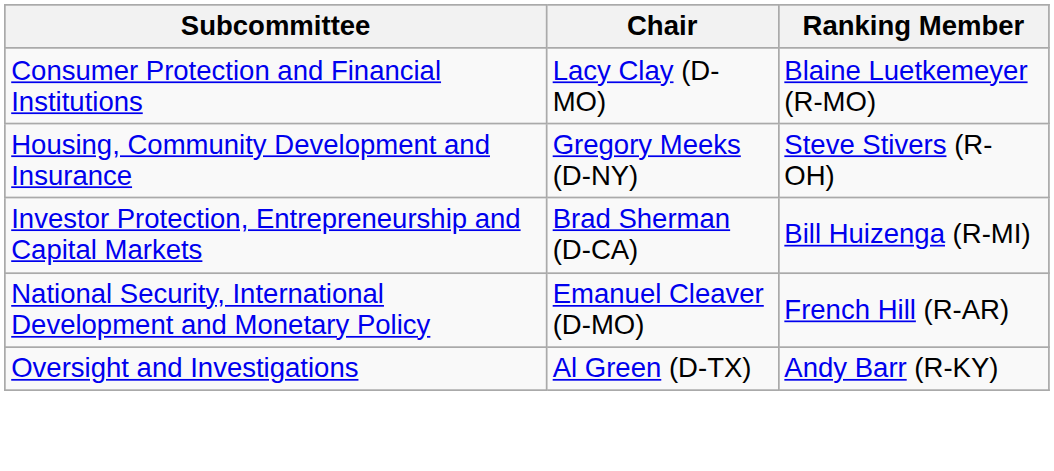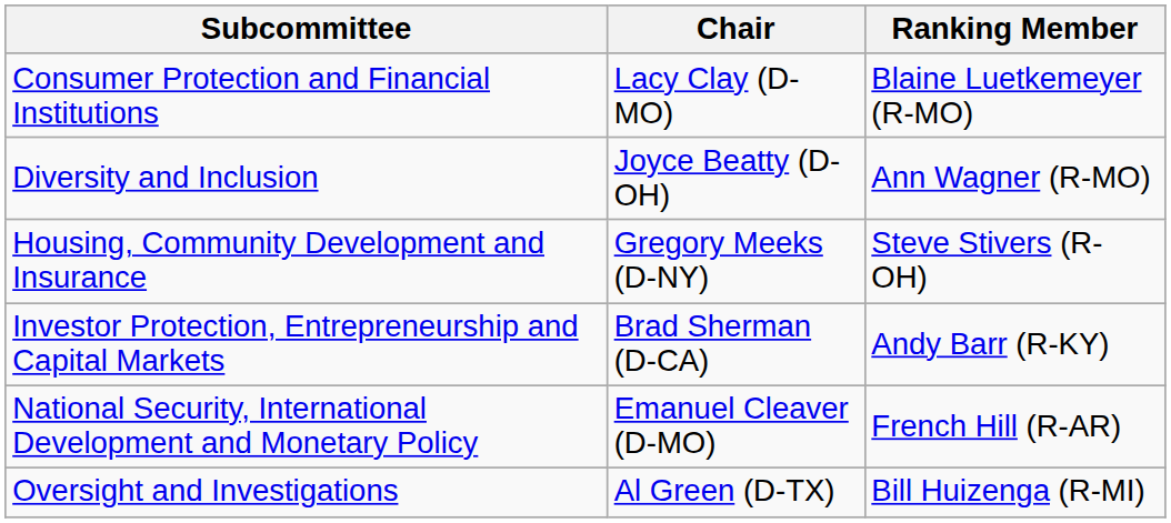 <table class="wikitable">
 <tr>
 <th>Subcommittee</th>
 <th>Chair</th>
 <th>Ranking Member</th>
 </tr>
 <tr>
 <td><a href='#'>Consumer Protection and Financial Institutions</a></td>
 <td><a href='#'>Lacy Clay</a> (D-MO)</td>
 <td><a href='#'>Blaine Luetkemeyer</a> (R-MO)</td>
 </tr>
 <tr>
+<td><a href='#'>Diversity and Inclusion</a></td>
+<td><a href='#'>Joyce Beatty</a> (D-OH)</td>
+<td><a href='#'>Ann Wagner</a> (R-MO)</td>
+</tr>
+<tr>
 <td><a href='#'>Housing, Community Development and Insurance</a></td>
 <td><a href='#'>Gregory Meeks</a> (D-NY)</td>
 <td><a href='#'>Steve Stivers</a> (R-OH)</td>
 </tr>
 <tr>
 <td><a href='#'>Investor Protection, Entrepreneurship and Capital Markets</a></td>
 <td><a href='#'>Brad Sherman</a> (D-CA)</td>
-<td><a href='#'>Bill Huizenga</a> (R-MI)</td>
+<td><a href='#'>Andy Barr</a> (R-KY)</td>
 </tr>
 <tr>
 <td><a href='#'>National Security, International Development and Monetary Policy</a></td>
 <td><a href='#'>Emanuel Cleaver</a> (D-MO)</td>
 <td><a href='#'>French Hill</a> (R-AR)</td>
 </tr>
 <tr>
 <td><a href='#'>Oversight and Investigations</a></td>
 <td><a href='#'>Al Green</a> (D-TX)</td>
-<td><a href='#'>Andy Barr</a> (R-KY)</td>
+<td><a href='#'>Bill Huizenga</a> (R-MI)</td>
 </tr>
 </table>
